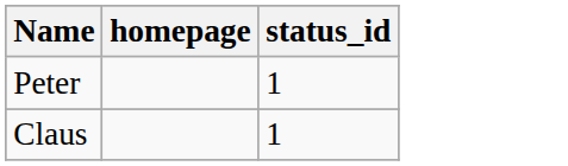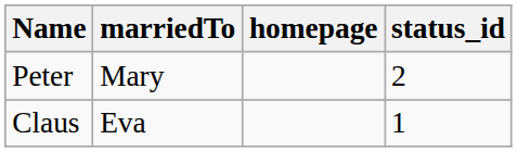 <table class="wikitable">
 <tr>
 <th>Name</th>
+<th>marriedTo</th>
 <th>homepage</th>
 <th>status_id</th>
 </tr>
 <tr>
 <td>Peter</td>
+<td>Mary</td>
 <td></td>
-<td>1</td>
+<td>2</td>
 </tr>
 <tr>
 <td>Claus</td>
+<td>Eva</td>
 <td></td>
 <td>1</td>
 </tr>
 </table>
